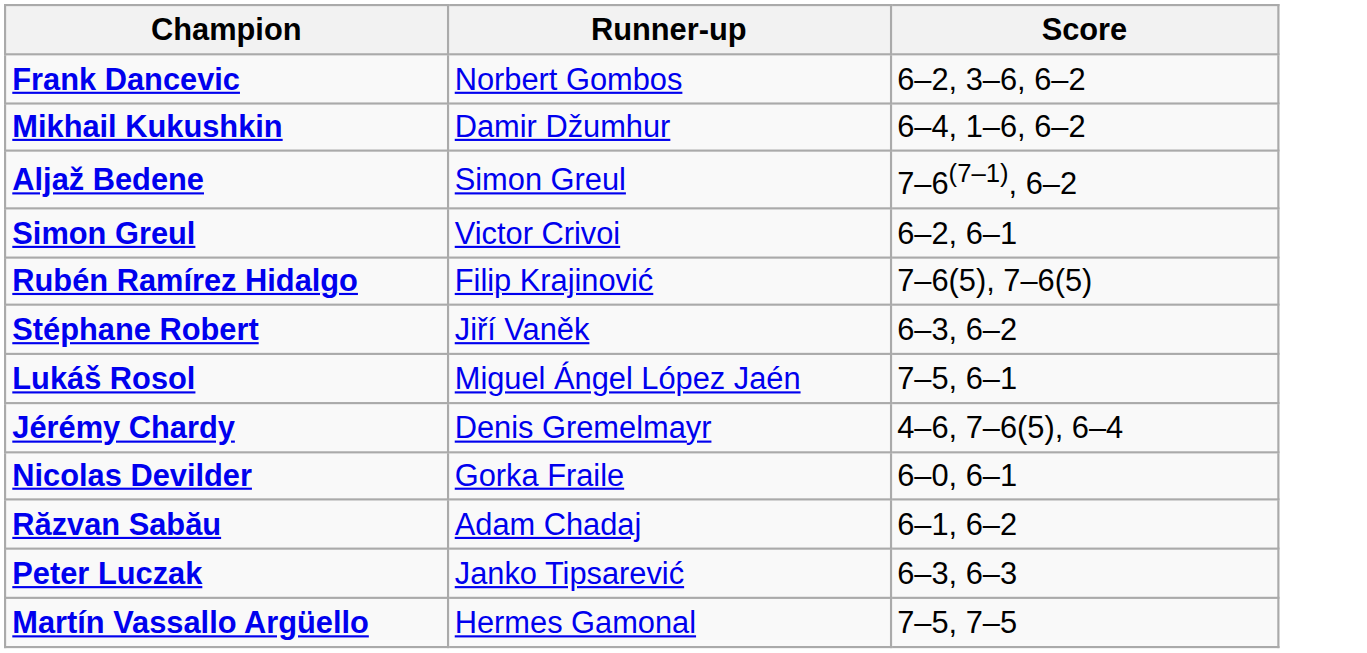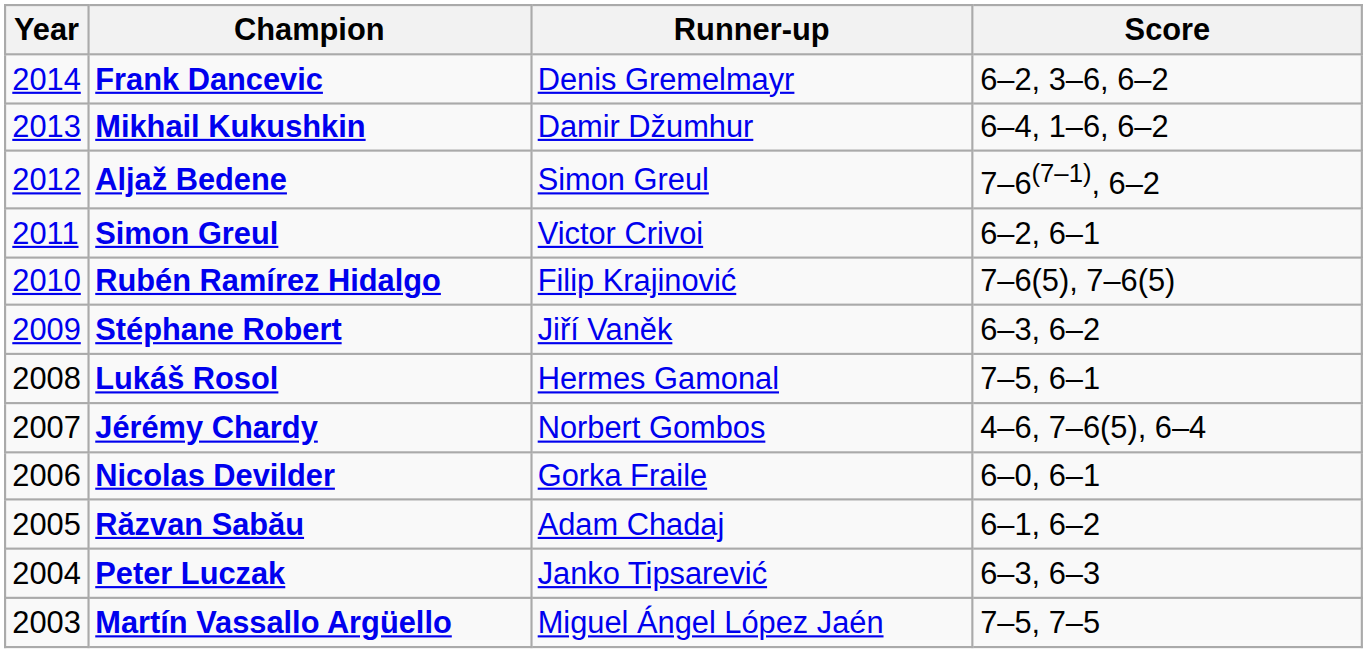 <table class="wikitable" style="font-size:90%">
 <tr>
+<th>Year</th>
 <th width="200">Champion</th>
 <th width="200">Runner-up</th>
 <th width="175">Score</th>
 </tr>
 <tr>
+<td><a href='#'>2014</a></td>
 <td> <strong><a href='#'>Frank Dancevic</a></strong></td>
-<td> <a href='#'>Norbert Gombos</a></td>
+<td> <a href='#'>Denis Gremelmayr</a></td>
 <td>6–2, 3–6, 6–2</td>
 </tr>
 <tr>
+<td><a href='#'>2013</a></td>
 <td> <strong><a href='#'>Mikhail Kukushkin</a></strong></td>
 <td> <a href='#'>Damir Džumhur</a></td>
 <td>6–4, 1–6, 6–2</td>
 </tr>
 <tr>
+<td><a href='#'>2012</a></td>
 <td> <strong><a href='#'>Aljaž Bedene</a></strong></td>
 <td> <a href='#'>Simon Greul</a></td>
 <td>7–6<sup>(7–1)</sup>, 6–2</td>
 </tr>
 <tr>
+<td><a href='#'>2011</a></td>
 <td> <strong><a href='#'>Simon Greul</a></strong></td>
 <td> <a href='#'>Victor Crivoi</a></td>
 <td>6–2, 6–1</td>
 </tr>
 <tr>
+<td><a href='#'>2010</a></td>
 <td> <strong><a href='#'>Rubén Ramírez Hidalgo</a></strong></td>
 <td> <a href='#'>Filip Krajinović</a></td>
 <td>7–6(5), 7–6(5)</td>
 </tr>
 <tr>
+<td><a href='#'>2009</a></td>
 <td> <strong><a href='#'>Stéphane Robert</a></strong></td>
 <td> <a href='#'>Jiří Vaněk</a></td>
 <td>6–3, 6–2</td>
 </tr>
 <tr>
+<td>2008</td>
 <td> <strong><a href='#'>Lukáš Rosol</a></strong></td>
-<td> <a href='#'>Miguel Ángel López Jaén</a></td>
+<td> <a href='#'>Hermes Gamonal</a></td>
 <td>7–5, 6–1</td>
 </tr>
 <tr>
+<td>2007</td>
 <td> <strong><a href='#'>Jérémy Chardy</a></strong></td>
-<td> <a href='#'>Denis Gremelmayr</a></td>
+<td> <a href='#'>Norbert Gombos</a></td>
 <td>4–6, 7–6(5), 6–4</td>
 </tr>
 <tr>
+<td>2006</td>
 <td> <strong><a href='#'>Nicolas Devilder</a></strong></td>
 <td> <a href='#'>Gorka Fraile</a></td>
 <td>6–0, 6–1</td>
 </tr>
 <tr>
+<td>2005</td>
 <td> <strong><a href='#'>Răzvan Sabău</a></strong></td>
 <td> <a href='#'>Adam Chadaj</a></td>
 <td>6–1, 6–2</td>
 </tr>
 <tr>
+<td>2004</td>
 <td> <strong><a href='#'>Peter Luczak</a></strong></td>
 <td> <a href='#'>Janko Tipsarević</a></td>
 <td>6–3, 6–3</td>
 </tr>
 <tr>
+<td>2003</td>
 <td> <strong><a href='#'>Martín Vassallo Argüello</a></strong></td>
-<td> <a href='#'>Hermes Gamonal</a></td>
+<td> <a href='#'>Miguel Ángel López Jaén</a></td>
 <td>7–5, 7–5</td>
 </tr>
 </table>
